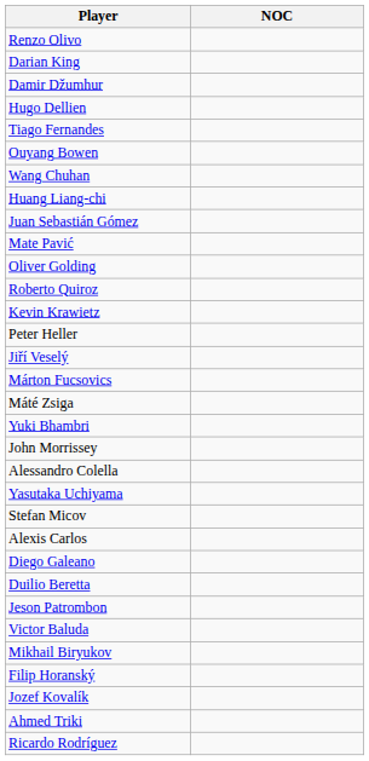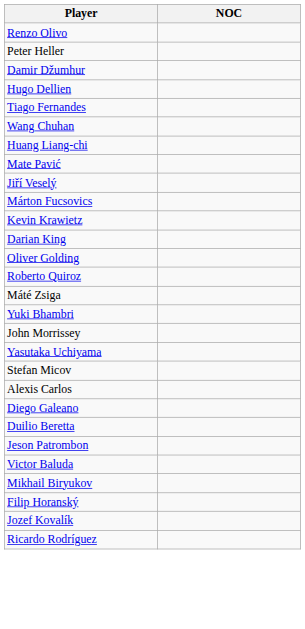 <table class="wikitable">
 <tr>
 <th width=200>Player</th>
 <th width=185>NOC</th>
 </tr>
 <tr>
 <td><a href='#'>Renzo Olivo</a></td>
 <td></td>
 </tr>
 <tr>
-<td><a href='#'>Darian King</a></td>
+<td>Peter Heller</td>
 <td></td>
 </tr>
 <tr>
 <td><a href='#'>Damir Džumhur</a></td>
 <td></td>
 </tr>
 <tr>
 <td><a href='#'>Hugo Dellien</a></td>
 <td></td>
 </tr>
 <tr>
 <td><a href='#'>Tiago Fernandes</a></td>
 <td></td>
 </tr>
 <tr>
-<td><a href='#'>Ouyang Bowen</a></td>
-<td></td>
-</tr>
-<tr>
 <td><a href='#'>Wang Chuhan</a></td>
 <td></td>
 </tr>
 <tr>
 <td><a href='#'>Huang Liang-chi</a></td>
 <td></td>
 </tr>
 <tr>
-<td><a href='#'>Juan Sebastián Gómez</a></td>
+<td><a href='#'>Mate Pavić</a></td>
 <td></td>
 </tr>
 <tr>
-<td><a href='#'>Mate Pavić</a></td>
+<td><a href='#'>Jiří Veselý</a></td>
+<td></td>
+</tr>
+<tr>
+<td><a href='#'>Márton Fucsovics</a></td>
+<td></td>
+</tr>
+<tr>
+<td><a href='#'>Kevin Krawietz</a></td>
+<td></td>
+</tr>
+<tr>
+<td><a href='#'>Darian King</a></td>
 <td></td>
 </tr>
 <tr>
 <td><a href='#'>Oliver Golding</a></td>
 <td></td>
 </tr>
 <tr>
 <td><a href='#'>Roberto Quiroz</a></td>
-<td></td>
-</tr>
-<tr>
-<td><a href='#'>Kevin Krawietz</a></td>
-<td></td>
-</tr>
-<tr>
-<td>Peter Heller</td>
-<td></td>
-</tr>
-<tr>
-<td><a href='#'>Jiří Veselý</a></td>
-<td></td>
-</tr>
-<tr>
-<td><a href='#'>Márton Fucsovics</a></td>
 <td></td>
 </tr>
 <tr>
 <td>Máté Zsiga</td>
 <td></td>
 </tr>
 <tr>
 <td><a href='#'>Yuki Bhambri</a></td>
 <td></td>
 </tr>
 <tr>
 <td>John Morrissey</td>
-<td></td>
-</tr>
-<tr>
-<td>Alessandro Colella</td>
 <td></td>
 </tr>
 <tr>
 <td><a href='#'>Yasutaka Uchiyama</a></td>
 <td></td>
 </tr>
 <tr>
 <td>Stefan Micov</td>
 <td></td>
 </tr>
 <tr>
 <td>Alexis Carlos</td>
 <td></td>
 </tr>
 <tr>
 <td><a href='#'>Diego Galeano</a></td>
 <td></td>
 </tr>
 <tr>
 <td><a href='#'>Duilio Beretta</a></td>
 <td></td>
 </tr>
 <tr>
 <td><a href='#'>Jeson Patrombon</a></td>
 <td></td>
 </tr>
 <tr>
 <td><a href='#'>Victor Baluda</a></td>
 <td></td>
 </tr>
 <tr>
 <td><a href='#'>Mikhail Biryukov</a></td>
 <td></td>
 </tr>
 <tr>
 <td><a href='#'>Filip Horanský</a></td>
 <td></td>
 </tr>
 <tr>
 <td><a href='#'>Jozef Kovalík</a></td>
 <td></td>
 </tr>
 <tr>
-<td><a href='#'>Ahmed Triki</a></td>
-<td></td>
-</tr>
-<tr>
 <td><a href='#'>Ricardo Rodríguez</a></td>
 <td></td>
 </tr>
 </table>
